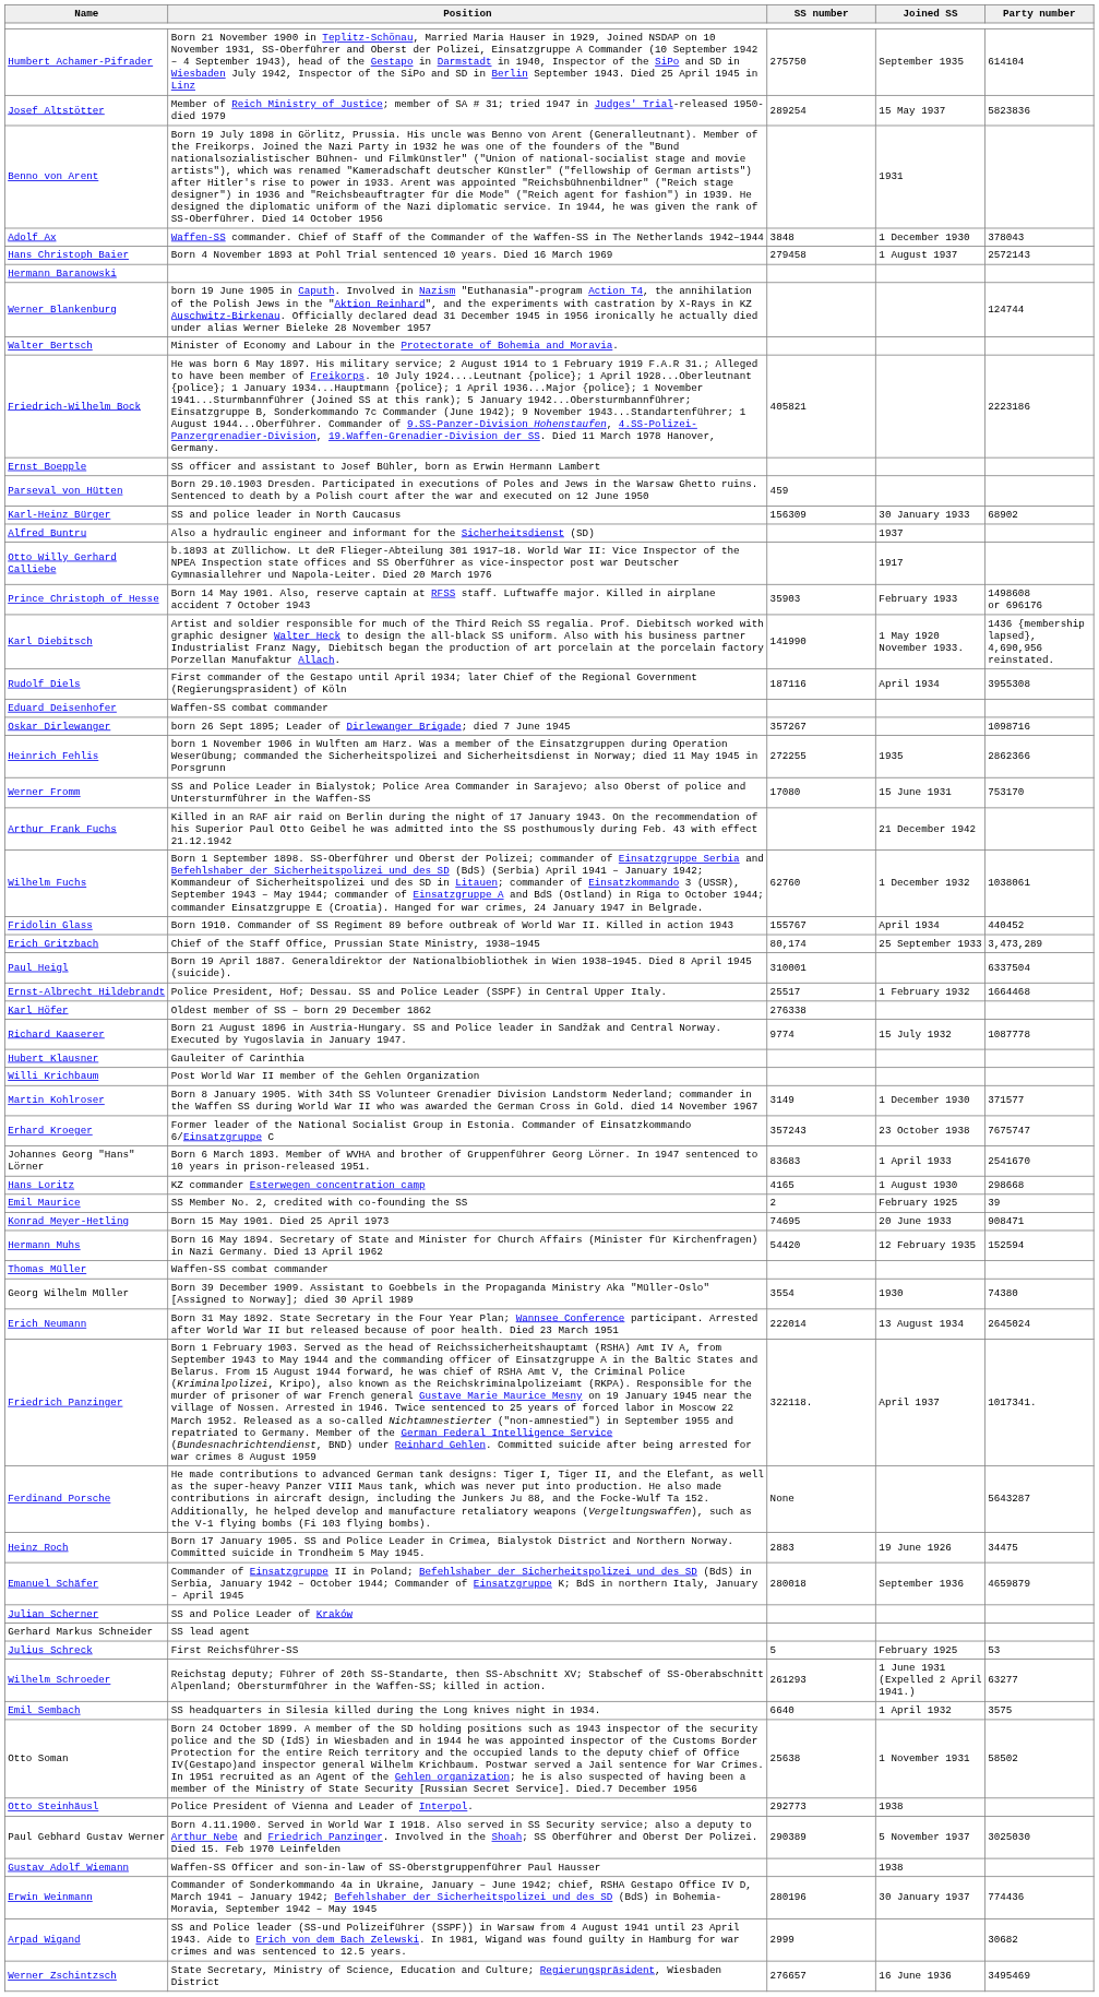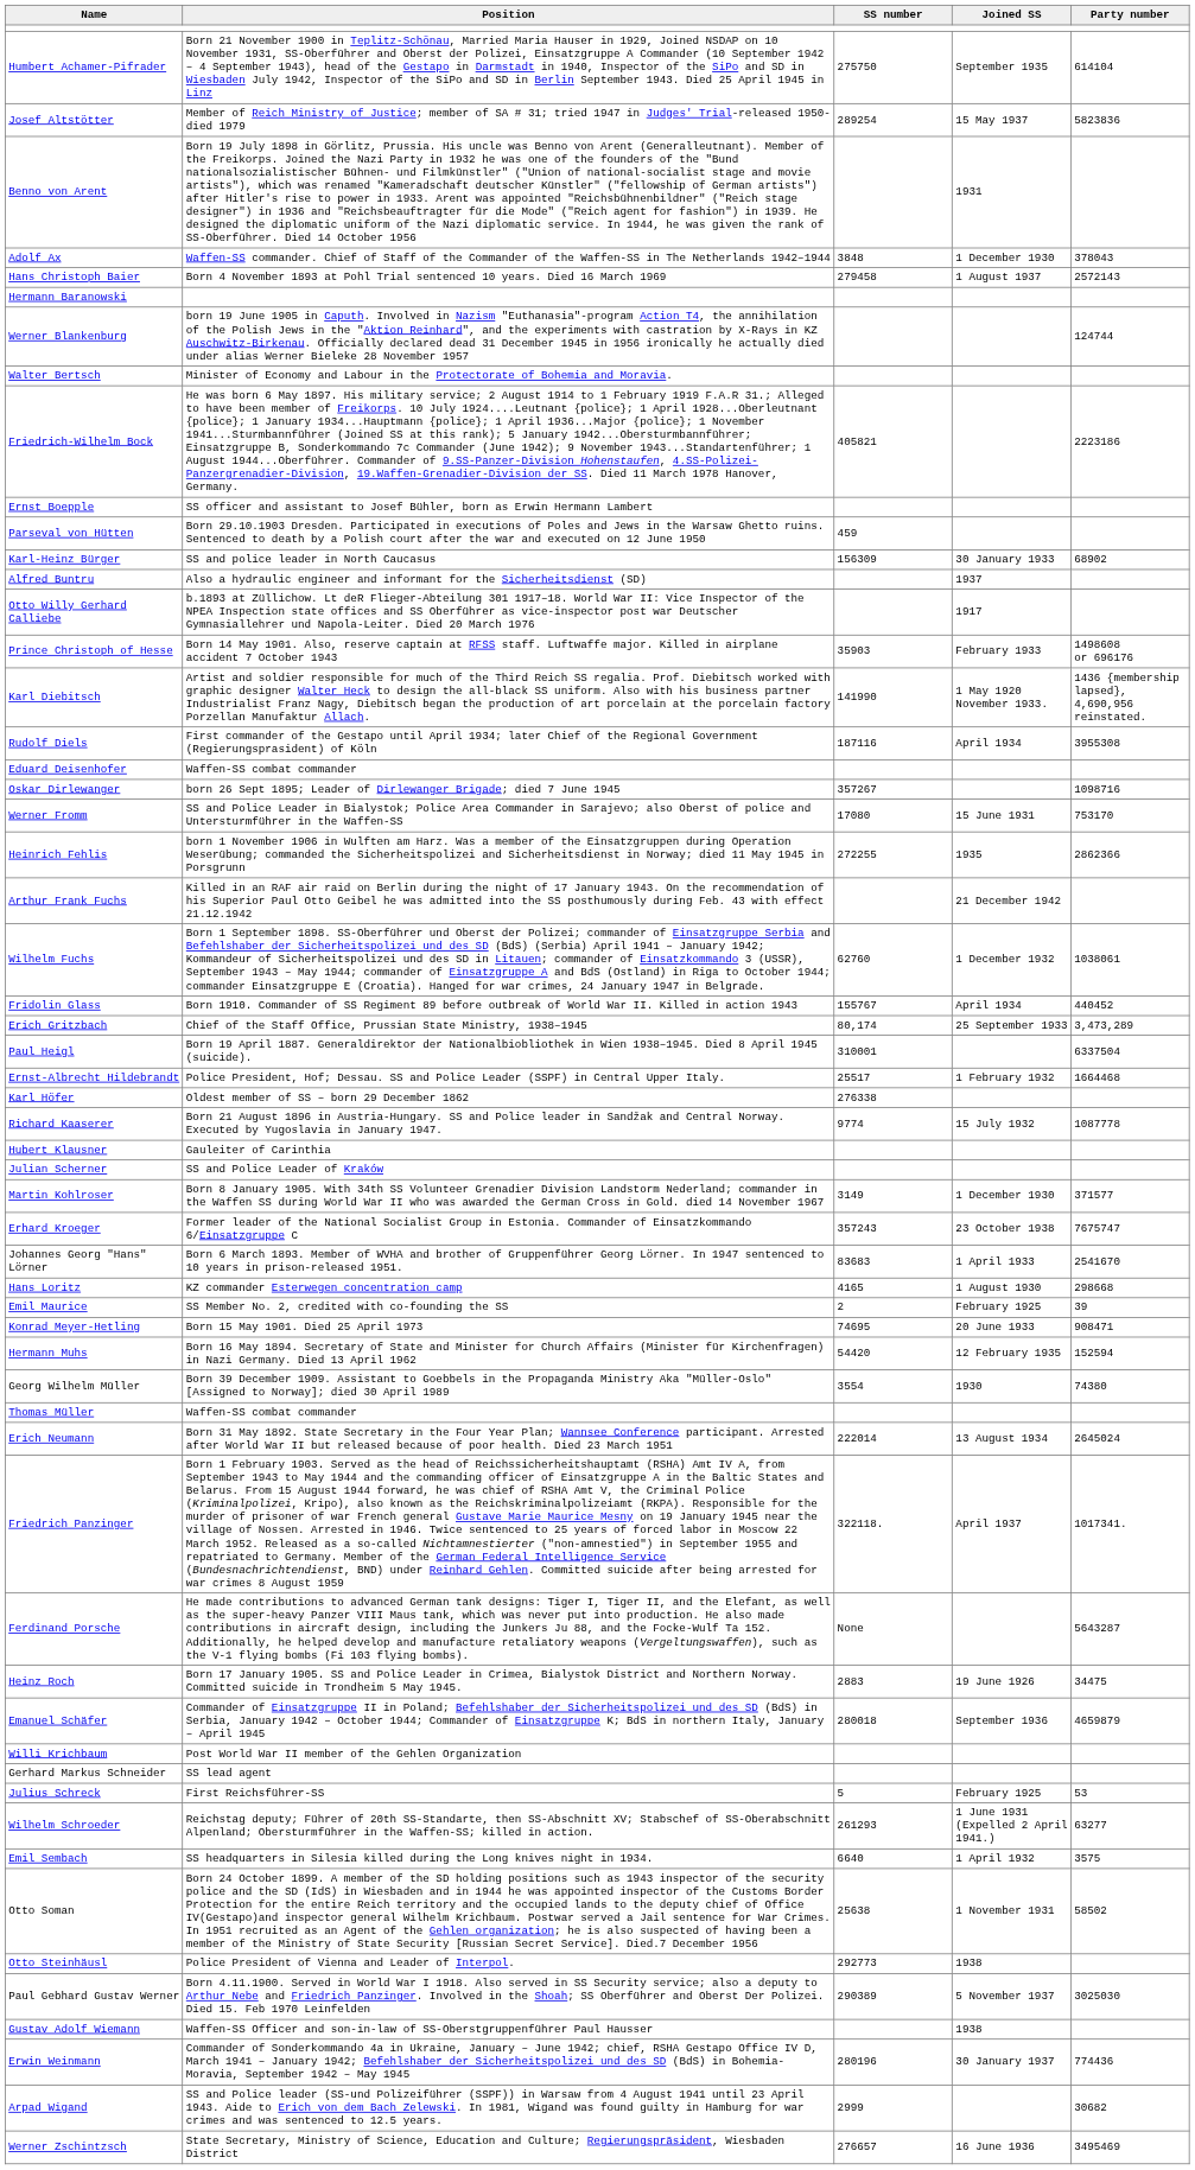 <table align="center" border="1" cellpadding="3" cellspacing="0" style="font-size: 90%; border: gray solid 1px; border-collapse: collapse; text-align: middle;">
 <tr>
 <th bgcolor="#efefef" style="width: 15%">Name</th>
 <th bgcolor="#efefef" style="width: 55%">Position</th>
 <th bgcolor="#efefef" style="width: 10%">SS number</th>
 <th bgcolor="#efefef" style="width: 10%">Joined SS</th>
 <th bgcolor="#efefef" style="width: 10%">Party number</th>
 </tr>
 <tr>
 <td colspan=5></td>
 </tr>
 <tr>
 <td><a href='#'>Humbert Achamer-Pifrader</a></td>
 <td>Born 21 November 1900 in <a href='#'>Teplitz-Schönau</a>, Married Maria Hauser in 1929, Joined NSDAP on 10 November 1931, SS-Oberführer and Oberst der Polizei, Einsatzgruppe A Commander (10 September 1942 – 4 September 1943), head of the <a href='#'>Gestapo</a> in <a href='#'>Darmstadt</a> in 1940, Inspector of the <a href='#'>SiPo</a> and SD in <a href='#'>Wiesbaden</a> July 1942, Inspector of the SiPo and SD in <a href='#'>Berlin</a> September 1943. Died 25 April 1945 in <a href='#'>Linz</a></td>
 <td>275750</td>
 <td>September 1935</td>
 <td>614104</td>
 </tr>
 <tr>
 <td><a href='#'>Josef Altstötter</a></td>
 <td>Member of <a href='#'>Reich Ministry of Justice</a>; member of SA # 31; tried 1947 in <a href='#'>Judges' Trial</a>-released 1950-died 1979</td>
 <td>289254</td>
 <td>15 May 1937</td>
 <td>5823836</td>
 </tr>
 <tr>
 <td><a href='#'>Benno von Arent</a></td>
 <td>Born 19 July 1898 in Görlitz, Prussia. His uncle was Benno von Arent (Generalleutnant). Member of the Freikorps. Joined the Nazi Party in 1932 he was one of the founders of the "Bund nationalsozialistischer Bühnen- und Filmkünstler" ("Union of national-socialist stage and movie artists"), which was renamed "Kameradschaft deutscher Künstler" ("fellowship of German artists") after Hitler's rise to power in 1933. Arent was appointed "Reichsbühnenbildner" ("Reich stage designer") in 1936 and "Reichsbeauftragter für die Mode" ("Reich agent for fashion") in 1939. He designed the diplomatic uniform of the Nazi diplomatic service. In 1944, he was given the rank of SS-Oberführer. Died 14 October 1956</td>
 <td></td>
 <td>1931</td>
 <td></td>
 </tr>
 <tr>
 <td><a href='#'>Adolf Ax</a></td>
 <td><a href='#'>Waffen-SS</a> commander. Chief of Staff of the Commander of the Waffen-SS in The Netherlands 1942–1944</td>
 <td>3848</td>
 <td>1 December 1930</td>
 <td>378043</td>
 </tr>
 <tr>
 <td><a href='#'>Hans Christoph Baier</a></td>
 <td>Born 4 November 1893 at Pohl Trial sentenced 10 years. Died 16 March 1969</td>
 <td>279458</td>
 <td>1 August 1937</td>
 <td>2572143</td>
 </tr>
 <tr>
 <td><a href='#'>Hermann Baranowski</a></td>
 <td></td>
 <td></td>
 <td></td>
 <td></td>
 </tr>
 <tr>
 <td><a href='#'>Werner Blankenburg</a></td>
 <td>born 19 June 1905 in <a href='#'>Caputh</a>. Involved in <a href='#'>Nazism</a> "Euthanasia"-program <a href='#'>Action T4</a>, the annihilation of the Polish Jews in the "<a href='#'>Aktion Reinhard</a>", and the experiments with castration by X-Rays in KZ <a href='#'>Auschwitz-Birkenau</a>. Officially declared dead 31 December 1945 in 1956 ironically he actually died under alias Werner Bieleke 28 November 1957</td>
 <td></td>
 <td></td>
 <td>124744</td>
 </tr>
 <tr>
 <td><a href='#'>Walter Bertsch</a></td>
 <td>Minister of Economy and Labour in the <a href='#'>Protectorate of Bohemia and Moravia</a>.</td>
 <td></td>
 <td></td>
 <td></td>
 </tr>
 <tr>
 <td><a href='#'>Friedrich-Wilhelm Bock</a></td>
 <td>He was born 6 May 1897. His military service; 2 August 1914 to 1 February 1919 F.A.R 31.; Alleged to have been member of <a href='#'>Freikorps</a>. 10 July 1924....Leutnant {police}; 1 April 1928...Oberleutnant {police}; 1 January 1934...Hauptmann {police}; 1 April 1936...Major {police}; 1 November 1941...Sturmbannführer (Joined SS at this rank); 5 January 1942...Obersturmbannführer; Einsatzgruppe B, Sonderkommando 7c Commander (June 1942); 9 November 1943...Standartenführer; 1 August 1944...Oberführer. Commander of <a href='#'>9.SS-Panzer-Division <em>Hohenstaufen</em></a>, <a href='#'>4.SS-Polizei-Panzergrenadier-Division</a>, <a href='#'>19.Waffen-Grenadier-Division der SS</a>. Died 11 March 1978 Hanover, Germany.</td>
 <td>405821</td>
 <td></td>
 <td>2223186</td>
 </tr>
 <tr>
 <td><a href='#'>Ernst Boepple</a></td>
 <td>SS officer and assistant to Josef Bühler, born as Erwin Hermann Lambert</td>
 <td></td>
 <td></td>
 <td></td>
 </tr>
 <tr>
 <td><a href='#'>Parseval von Hütten</a></td>
 <td>Born 29.10.1903 Dresden. Participated in executions of Poles and Jews in the Warsaw Ghetto ruins. Sentenced to death by a Polish court after the war and executed on 12 June 1950</td>
 <td>459</td>
 <td></td>
 <td></td>
 </tr>
 <tr>
 <td><a href='#'>Karl-Heinz Bürger</a></td>
 <td>SS and police leader in North Caucasus</td>
 <td>156309</td>
 <td>30 January 1933</td>
 <td>68902</td>
 </tr>
 <tr>
 <td><a href='#'>Alfred Buntru</a></td>
 <td>Also a hydraulic engineer and informant for the <a href='#'>Sicherheitsdienst</a> (SD)</td>
 <td></td>
 <td>1937</td>
 <td></td>
 </tr>
 <tr>
 <td><a href='#'>Otto Willy Gerhard Calliebe</a></td>
 <td>b.1893 at Züllichow. Lt deR Flieger-Abteilung 301 1917–18. World War II: Vice Inspector of the NPEA Inspection state offices and SS Oberführer as vice-inspector post war Deutscher Gymnasiallehrer und Napola-Leiter. Died 20 March 1976</td>
 <td></td>
 <td>1917</td>
 <td></td>
 </tr>
 <tr>
 <td><a href='#'>Prince Christoph of Hesse</a></td>
 <td>Born 14 May 1901. Also, reserve captain at <a href='#'>RFSS</a> staff. Luftwaffe major. Killed in airplane accident 7 October 1943</td>
 <td>35903</td>
 <td>February 1933</td>
 <td>1498608<br>or 696176</td>
 </tr>
 <tr>
 <td><a href='#'>Karl Diebitsch</a></td>
 <td>Artist and soldier responsible for much of the Third Reich SS regalia. Prof. Diebitsch worked with graphic designer <a href='#'>Walter Heck</a> to design the all-black SS uniform. Also with his business partner Industrialist Franz Nagy, Diebitsch began the production of art porcelain at the porcelain factory Porzellan Manufaktur <a href='#'>Allach</a>.</td>
 <td>141990</td>
 <td>1 May 1920<br>November 1933.</td>
 <td>1436 {membership lapsed},<br> 4,690,956 reinstated.</td>
 </tr>
 <tr>
 <td><a href='#'>Rudolf Diels</a></td>
 <td>First commander of the Gestapo until April 1934; later Chief of the Regional Government (Regierungsprasident) of Köln</td>
 <td>187116</td>
 <td>April 1934</td>
 <td>3955308</td>
 </tr>
 <tr>
 <td><a href='#'>Eduard Deisenhofer</a></td>
 <td>Waffen-SS combat commander</td>
 <td></td>
 <td></td>
 <td></td>
 </tr>
 <tr>
 <td><a href='#'>Oskar Dirlewanger</a></td>
 <td>born 26 Sept 1895; Leader of <a href='#'>Dirlewanger Brigade</a>; died 7 June 1945</td>
 <td>357267</td>
 <td></td>
 <td>1098716</td>
 </tr>
 <tr>
+<td><a href='#'>Werner Fromm</a></td>
+<td>SS and Police Leader in Bialystok; Police Area Commander in Sarajevo; also Oberst of police and Untersturmführer in the Waffen-SS</td>
+<td>17080</td>
+<td>15 June 1931</td>
+<td>753170</td>
+</tr>
+<tr>
 <td><a href='#'>Heinrich Fehlis</a></td>
 <td>born 1 November 1906 in Wulften am Harz. Was a member of the Einsatzgruppen during Operation Weserübung; commanded the Sicherheitspolizei and Sicherheitsdienst in Norway; died 11 May 1945 in Porsgrunn</td>
 <td>272255</td>
 <td>1935</td>
 <td>2862366</td>
-</tr>
-<tr>
-<td><a href='#'>Werner Fromm</a></td>
-<td>SS and Police Leader in Bialystok; Police Area Commander in Sarajevo; also Oberst of police and Untersturmführer in the Waffen-SS</td>
-<td>17080</td>
-<td>15 June 1931</td>
-<td>753170</td>
 </tr>
 <tr>
 <td><a href='#'>Arthur Frank Fuchs</a></td>
 <td>Killed in an RAF air raid on Berlin during the night of 17 January 1943. On the recommendation of his Superior Paul Otto Geibel he was admitted into the SS posthumously during Feb. 43 with effect 21.12.1942</td>
 <td></td>
 <td>21 December 1942</td>
 <td></td>
 </tr>
 <tr>
 <td><a href='#'>Wilhelm Fuchs</a></td>
 <td>Born 1 September 1898. SS-Oberführer und Oberst der Polizei; commander of <a href='#'>Einsatzgruppe Serbia</a> and <a href='#'>Befehlshaber der Sicherheitspolizei und des SD</a> (BdS) (Serbia) April 1941 – January 1942; Kommandeur of Sicherheitspolizei und des SD in <a href='#'>Litauen</a>; commander of <a href='#'>Einsatzkommando</a> 3 (USSR), September 1943 – May 1944; commander of <a href='#'>Einsatzgruppe A</a> and BdS (Ostland) in Riga to October 1944; commander Einsatzgruppe E (Croatia). Hanged for war crimes, 24 January 1947 in Belgrade.</td>
 <td>62760</td>
 <td>1 December 1932</td>
 <td>1038061</td>
 </tr>
 <tr>
 <td><a href='#'>Fridolin Glass</a></td>
 <td>Born 1910. Commander of SS Regiment 89 before outbreak of World War II. Killed in action 1943</td>
 <td>155767</td>
 <td>April 1934</td>
 <td>440452</td>
 </tr>
 <tr>
 <td><a href='#'>Erich Gritzbach</a></td>
 <td>Chief of the Staff Office, Prussian State Ministry, 1938–1945</td>
 <td>80,174</td>
 <td>25 September 1933</td>
 <td>3,473,289</td>
 </tr>
 <tr>
 <td><a href='#'>Paul Heigl</a></td>
 <td>Born 19 April 1887. Generaldirektor der Nationalbiobliothek in Wien 1938–1945. Died 8 April 1945 (suicide).</td>
 <td>310001</td>
 <td></td>
 <td>6337504</td>
 </tr>
 <tr>
 <td><a href='#'>Ernst-Albrecht Hildebrandt</a></td>
 <td>Police President, Hof; Dessau. SS and Police Leader (SSPF) in Central Upper Italy.</td>
 <td>25517</td>
 <td>1 February 1932</td>
 <td>1664468</td>
 </tr>
 <tr>
 <td><a href='#'>Karl Höfer</a></td>
 <td>Oldest member of SS – born 29 December 1862</td>
 <td>276338</td>
 <td></td>
 <td></td>
 </tr>
 <tr>
 <td><a href='#'>Richard Kaaserer</a></td>
 <td>Born 21 August 1896 in Austria-Hungary. SS and Police leader in Sandžak and Central Norway. Executed by Yugoslavia in January 1947.</td>
 <td>9774</td>
 <td>15 July 1932</td>
 <td>1087778</td>
 </tr>
 <tr>
 <td><a href='#'>Hubert Klausner</a></td>
 <td>Gauleiter of Carinthia</td>
 <td></td>
 <td></td>
 <td></td>
 </tr>
 <tr>
-<td><a href='#'>Willi Krichbaum</a></td>
-<td>Post World War II member of the Gehlen Organization</td>
+<td><a href='#'>Julian Scherner</a></td>
+<td>SS and Police Leader of <a href='#'>Kraków</a></td>
 <td></td>
 <td></td>
 <td></td>
 </tr>
 <tr>
 <td><a href='#'>Martin Kohlroser</a></td>
 <td>Born 8 January 1905. With 34th SS Volunteer Grenadier Division Landstorm Nederland; commander in the Waffen SS during World War II who was awarded the German Cross in Gold. died 14 November 1967</td>
 <td>3149</td>
 <td>1 December 1930</td>
 <td>371577</td>
 </tr>
 <tr>
 <td><a href='#'>Erhard Kroeger</a></td>
 <td>Former leader of the National Socialist Group in Estonia. Commander of Einsatzkommando 6/<a href='#'>Einsatzgruppe</a> C</td>
 <td>357243</td>
 <td>23 October 1938</td>
 <td>7675747</td>
 </tr>
 <tr>
 <td>Johannes Georg "Hans" Lörner</td>
 <td>Born 6 March 1893. Member of WVHA and brother of Gruppenführer Georg Lörner. In 1947 sentenced to 10 years in prison-released 1951.</td>
 <td>83683</td>
 <td>1 April 1933</td>
 <td>2541670</td>
 </tr>
 <tr>
 <td><a href='#'>Hans Loritz</a></td>
 <td>KZ commander <a href='#'>Esterwegen concentration camp</a></td>
 <td>4165</td>
 <td>1 August 1930</td>
 <td>298668</td>
 </tr>
 <tr>
 <td><a href='#'>Emil Maurice</a></td>
 <td>SS Member No. 2, credited with co-founding the SS</td>
 <td>2</td>
 <td>February 1925</td>
 <td>39</td>
 </tr>
 <tr>
 <td><a href='#'>Konrad Meyer-Hetling</a></td>
 <td>Born 15 May 1901. Died 25 April 1973</td>
 <td>74695</td>
 <td>20 June 1933</td>
 <td>908471</td>
 </tr>
 <tr>
 <td><a href='#'>Hermann Muhs</a></td>
 <td>Born 16 May 1894.  Secretary of State and Minister for Church Affairs (Minister für Kirchenfragen) in Nazi Germany. Died 13 April 1962</td>
 <td>54420</td>
 <td>12 February 1935</td>
 <td>152594</td>
 </tr>
 <tr>
+<td [https://commons.wikimedia.org/wiki/Category:Georg_Wilhelm_M%C3%BCller>Georg Wilhelm Müller</td>
+<td>Born 39 December 1909. Assistant to Goebbels in the Propaganda Ministry Aka "Müller-Oslo" [Assigned to Norway]; died 30 April 1989</td>
+<td>3554</td>
+<td>1930</td>
+<td>74380</td>
+</tr>
+<tr>
 <td><a href='#'>Thomas Müller</a></td>
 <td>Waffen-SS combat commander</td>
 <td></td>
 <td></td>
 <td></td>
-</tr>
-<tr>
-<td [https://commons.wikimedia.org/wiki/Category:Georg_Wilhelm_M%C3%BCller>Georg Wilhelm Müller</td>
-<td>Born 39 December 1909. Assistant to Goebbels in the Propaganda Ministry Aka "Müller-Oslo" [Assigned to Norway]; died 30 April 1989</td>
-<td>3554</td>
-<td>1930</td>
-<td>74380</td>
 </tr>
 <tr>
 <td><a href='#'>Erich Neumann</a></td>
 <td>Born 31 May 1892. State Secretary in the Four Year Plan; <a href='#'>Wannsee Conference</a> participant. Arrested after World War II but released because of poor health. Died 23 March 1951</td>
 <td>222014</td>
 <td>13 August 1934</td>
 <td>2645024</td>
 </tr>
 <tr>
 <td><a href='#'>Friedrich Panzinger</a></td>
 <td>Born 1 February 1903. Served as the head of Reichssicherheitshauptamt (RSHA) Amt IV A, from September 1943 to May 1944 and the commanding officer of Einsatzgruppe A in the Baltic States and Belarus. From 15 August 1944 forward, he was chief of RSHA Amt V, the Criminal Police (<em>Kriminalpolizei</em>, Kripo), also known as the Reichskriminalpolizeiamt (RKPA). Responsible for the murder of prisoner of war French general <a href='#'>Gustave Marie Maurice Mesny</a> on 19 January 1945 near the village of Nossen. Arrested in 1946. Twice sentenced to 25 years of forced labor in Moscow 22 March 1952. Released as a so-called <em>Nichtamnestierter</em> ("non-amnestied") in September 1955 and repatriated to Germany. Member of the <a href='#'>German Federal Intelligence Service</a> (<em>Bundesnachrichtendienst</em>, BND) under <a href='#'>Reinhard Gehlen</a>. Committed suicide after being arrested for war crimes 8 August 1959</td>
 <td>322118.</td>
 <td>April 1937</td>
 <td>1017341.</td>
 </tr>
 <tr>
 <td><a href='#'>Ferdinand Porsche</a></td>
 <td>He made contributions to advanced German tank designs: Tiger I, Tiger II, and the Elefant, as well as the super-heavy Panzer VIII Maus tank, which was never put into production. He also made contributions in aircraft design, including the Junkers Ju 88, and the Focke-Wulf Ta 152. Additionally, he helped develop and manufacture retaliatory weapons (<em>Vergeltungswaffen</em>), such as the V-1 flying bombs (Fi 103 flying bombs).</td>
 <td>None</td>
 <td></td>
 <td>5643287</td>
 </tr>
 <tr>
 <td><a href='#'>Heinz Roch</a></td>
 <td>Born 17 January 1905. SS and Police Leader in Crimea, Bialystok District and Northern Norway. Committed suicide in Trondheim 5 May 1945.</td>
 <td>2883</td>
 <td>19 June 1926</td>
 <td>34475</td>
 </tr>
 <tr>
 <td><a href='#'>Emanuel Schäfer</a></td>
 <td>Commander of <a href='#'>Einsatzgruppe</a> II in Poland; <a href='#'>Befehlshaber der Sicherheitspolizei und des SD</a> (BdS) in Serbia, January 1942 – October 1944; Commander of <a href='#'>Einsatzgruppe</a> K; BdS in northern Italy, January – April 1945</td>
 <td>280018</td>
 <td>September 1936</td>
 <td>4659879</td>
 </tr>
 <tr>
-<td><a href='#'>Julian Scherner</a></td>
-<td>SS and Police Leader of <a href='#'>Kraków</a></td>
+<td><a href='#'>Willi Krichbaum</a></td>
+<td>Post World War II member of the Gehlen Organization</td>
 <td></td>
 <td></td>
 <td></td>
 </tr>
 <tr>
 <td>Gerhard Markus Schneider</td>
 <td>SS lead agent</td>
 <td></td>
 <td></td>
 <td></td>
 </tr>
 <tr>
 <td><a href='#'>Julius Schreck</a></td>
 <td>First Reichsführer-SS</td>
 <td>5</td>
 <td>February 1925</td>
 <td>53</td>
 </tr>
 <tr>
 <td><a href='#'>Wilhelm Schroeder</a></td>
 <td>Reichstag deputy; Führer of 20th SS-Standarte, then SS-Abschnitt XV; Stabschef of SS-Oberabschnitt Alpenland; Obersturmführer in the Waffen-SS; killed in action.</td>
 <td>261293</td>
 <td>1 June 1931 (Expelled 2 April 1941.)</td>
 <td>63277</td>
 </tr>
 <tr>
 <td><a href='#'>Emil Sembach</a></td>
 <td>SS headquarters in Silesia killed during the Long knives night in 1934.</td>
 <td>6640</td>
 <td>1 April 1932</td>
 <td>3575</td>
 </tr>
 <tr>
 <td>Otto Soman</td>
 <td>Born 24 October 1899. A member of the SD holding positions such as 1943 inspector of the security police and the SD (IdS) in Wiesbaden and in 1944 he was appointed inspector of the Customs Border Protection for the entire Reich territory and the occupied lands to the deputy chief of Office IV(Gestapo)and inspector general Wilhelm Krichbaum. Postwar served a Jail sentence for War Crimes.  In 1951 recruited as an Agent of the <a href='#'>Gehlen organization</a>; he is also suspected of having been a member of the Ministry of State Security [Russian Secret Service]. Died.7 December 1956</td>
 <td>25638</td>
 <td>1 November 1931</td>
 <td>58502</td>
 </tr>
 <tr>
 <td><a href='#'>Otto Steinhäusl</a></td>
 <td>Police President of Vienna and Leader of <a href='#'>Interpol</a>.</td>
 <td>292773</td>
 <td>1938</td>
 <td></td>
 </tr>
 <tr>
 <td>Paul Gebhard Gustav Werner</td>
 <td>Born 4.11.1900. Served in World War I 1918. Also served in SS Security service; also a deputy to <a href='#'>Arthur Nebe</a> and <a href='#'>Friedrich Panzinger</a>. Involved in the <a href='#'>Shoah</a>; SS Oberführer and Oberst Der Polizei. Died 15. Feb 1970 Leinfelden</td>
 <td>290389</td>
 <td>5 November 1937</td>
 <td>3025030</td>
 </tr>
 <tr>
 <td><a href='#'>Gustav Adolf Wiemann</a></td>
 <td>Waffen-SS Officer and son-in-law of SS-Oberstgruppenführer Paul Hausser</td>
 <td></td>
 <td>1938</td>
 <td></td>
 </tr>
 <tr>
 <td><a href='#'>Erwin Weinmann</a></td>
 <td>Commander of Sonderkommando 4a in Ukraine, January – June 1942; chief, RSHA Gestapo Office IV D, March 1941 – January 1942; <a href='#'>Befehlshaber der Sicherheitspolizei und des SD</a> (BdS) in Bohemia-Moravia, September 1942 – May 1945</td>
 <td>280196</td>
 <td>30 January 1937</td>
 <td>774436</td>
 </tr>
 <tr>
 <td><a href='#'>Arpad Wigand</a></td>
 <td>SS and Police leader (SS-und Polizeiführer (SSPF)) in Warsaw from 4 August 1941 until 23 April 1943. Aide to <a href='#'>Erich von dem Bach Zelewski</a>. In 1981, Wigand was found guilty in Hamburg for war crimes and was sentenced to 12.5 years.</td>
 <td>2999</td>
 <td></td>
 <td>30682</td>
 </tr>
 <tr>
 <td><a href='#'>Werner Zschintzsch</a></td>
 <td>State Secretary, Ministry of Science, Education and Culture; <a href='#'>Regierungspräsident</a>, Wiesbaden District</td>
 <td>276657</td>
 <td>16 June 1936</td>
 <td>3495469</td>
 </tr>
 </table>
